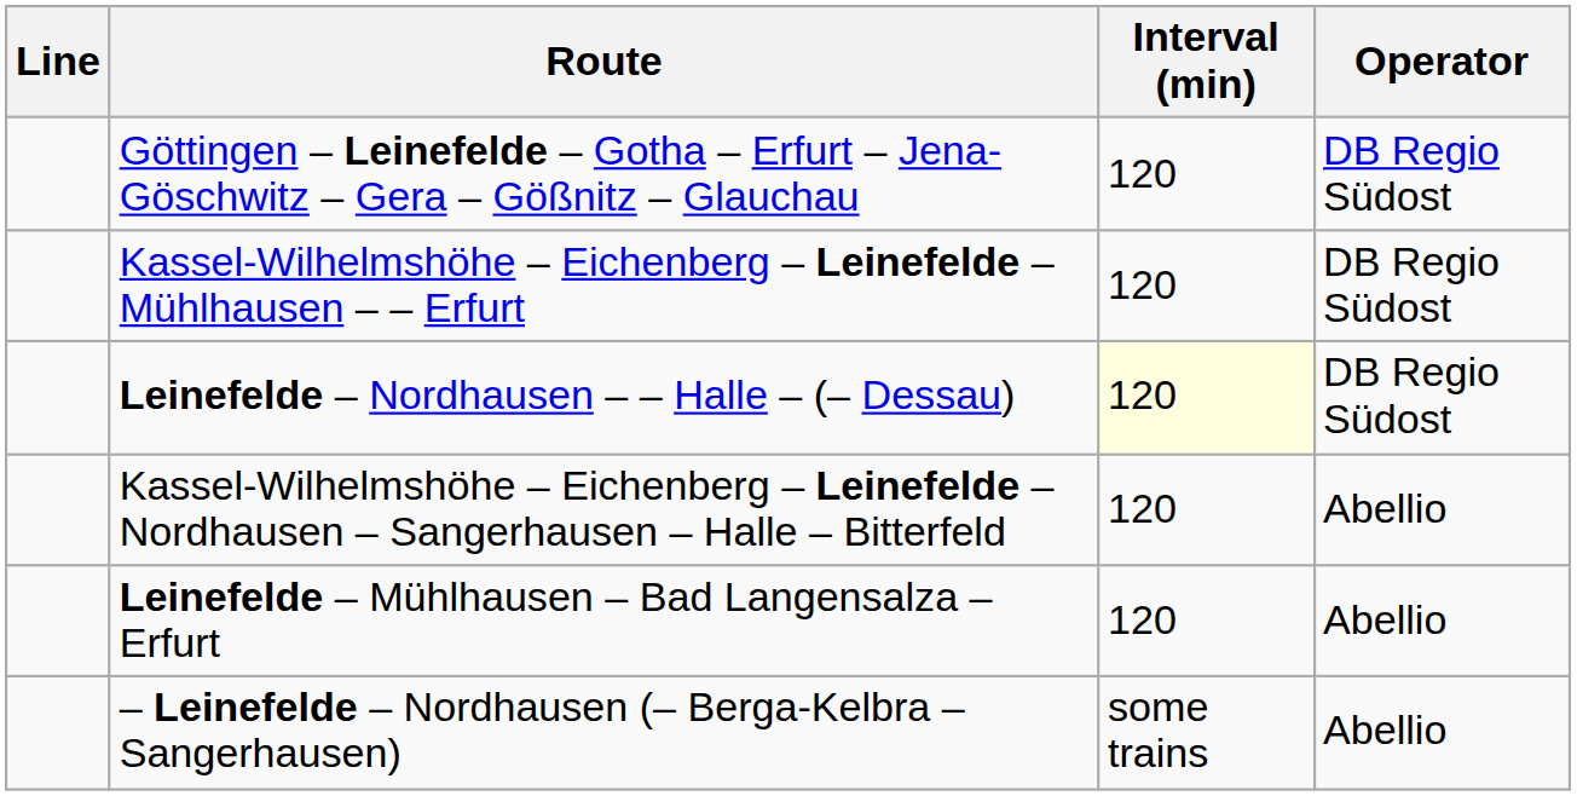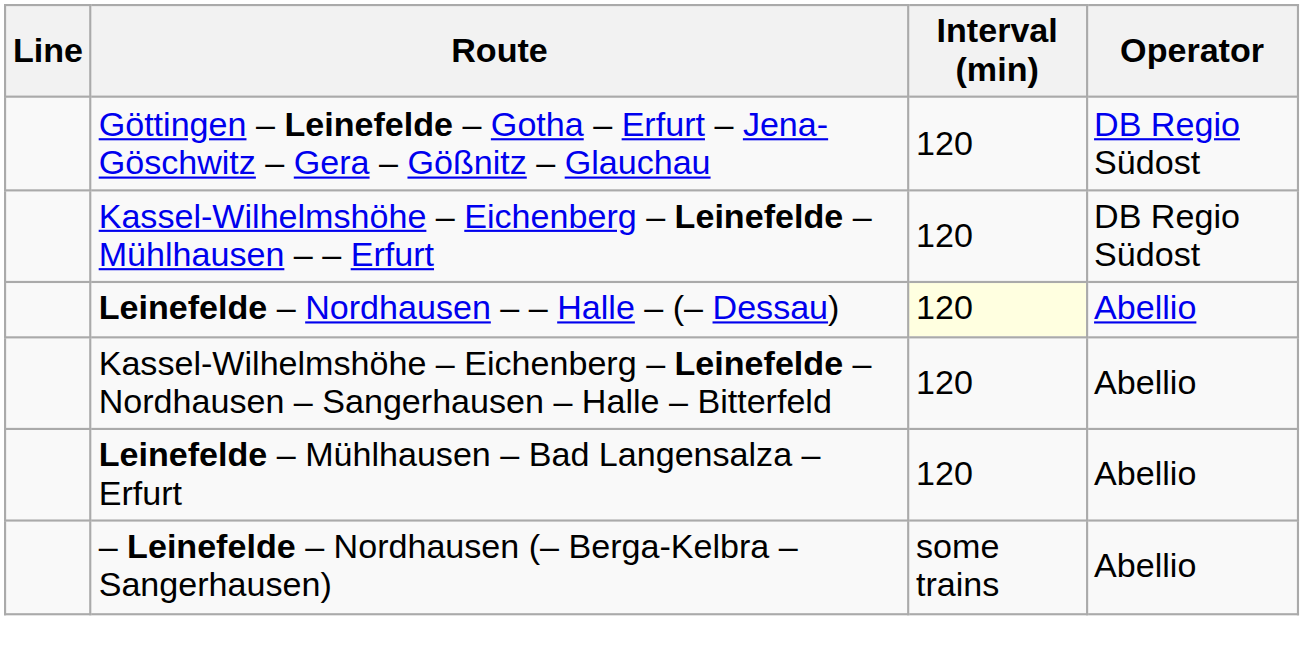 <table class="wikitable">
 <tr>
 <th>Line</th>
 <th>Route</th>
 <th>Interval (min)</th>
 <th>Operator</th>
 </tr>
 <tr>
 <td align="center"></td>
 <td><a href='#'>Göttingen</a> – <strong>Leinefelde</strong> – <a href='#'>Gotha</a> – <a href='#'>Erfurt</a> – <a href='#'>Jena-Göschwitz</a> – <a href='#'>Gera</a> – <a href='#'>Gößnitz</a> – <a href='#'>Glauchau</a></td>
 <td>120</td>
 <td><a href='#'>DB Regio</a> Südost</td>
 </tr>
 <tr>
 <td align="center"></td>
 <td><a href='#'>Kassel-Wilhelmshöhe</a> – <a href='#'>Eichenberg</a> – <strong>Leinefelde</strong> – <a href='#'>Mühlhausen</a> –  – <a href='#'>Erfurt</a></td>
 <td>120</td>
 <td>DB Regio Südost</td>
 </tr>
 <tr>
 <td align="center"></td>
 <td><strong>Leinefelde</strong> – <a href='#'>Nordhausen</a> –  – <a href='#'>Halle</a> –  (– <a href='#'>Dessau</a>)</td>
 <td style="background: lightyellow;">120</td>
-<td>DB Regio Südost</td>
+<td><a href='#'>Abellio</a></td>
 </tr>
 <tr>
 <td align="center"></td>
 <td>Kassel-Wilhelmshöhe – Eichenberg – <strong>Leinefelde</strong> – Nordhausen – Sangerhausen – Halle – Bitterfeld</td>
 <td>120</td>
 <td>Abellio</td>
 </tr>
 <tr>
 <td align="center"></td>
 <td><strong>Leinefelde</strong> – Mühlhausen – Bad Langensalza – Erfurt</td>
 <td>120</td>
 <td>Abellio</td>
 </tr>
 <tr>
 <td align="center"></td>
 <td> – <strong>Leinefelde</strong> – Nordhausen (– Berga-Kelbra – Sangerhausen)</td>
 <td>some trains</td>
 <td>Abellio</td>
 </tr>
 </table>
